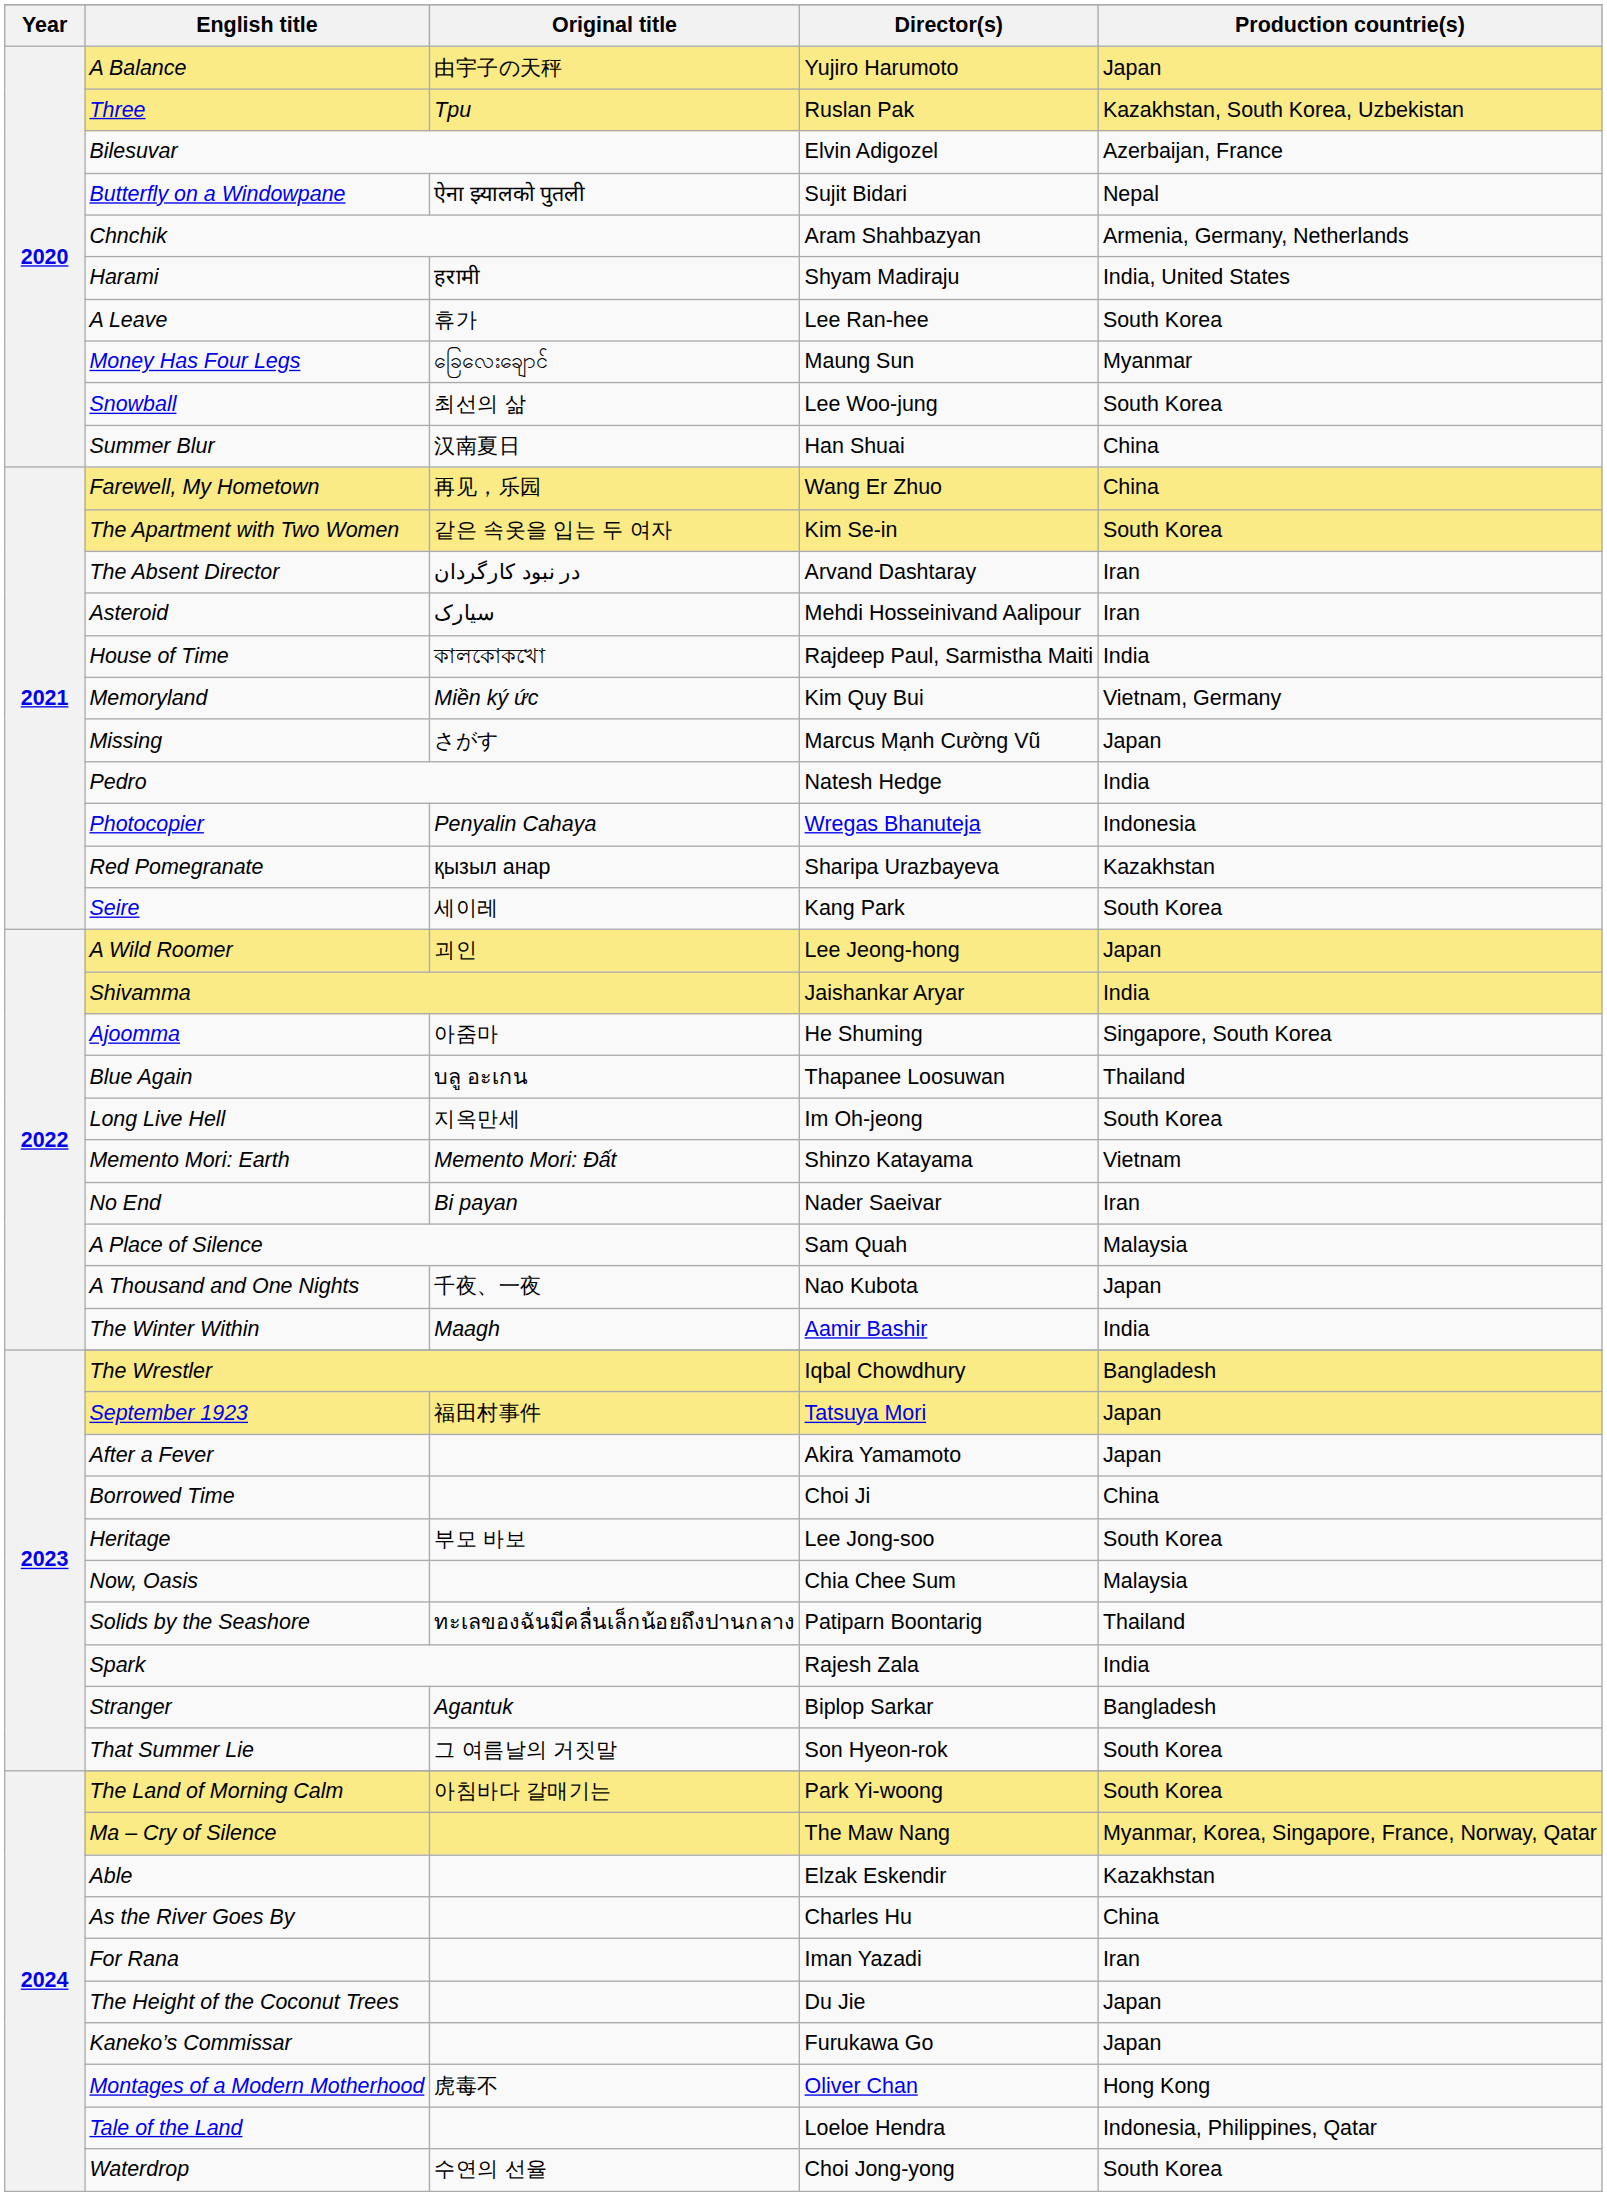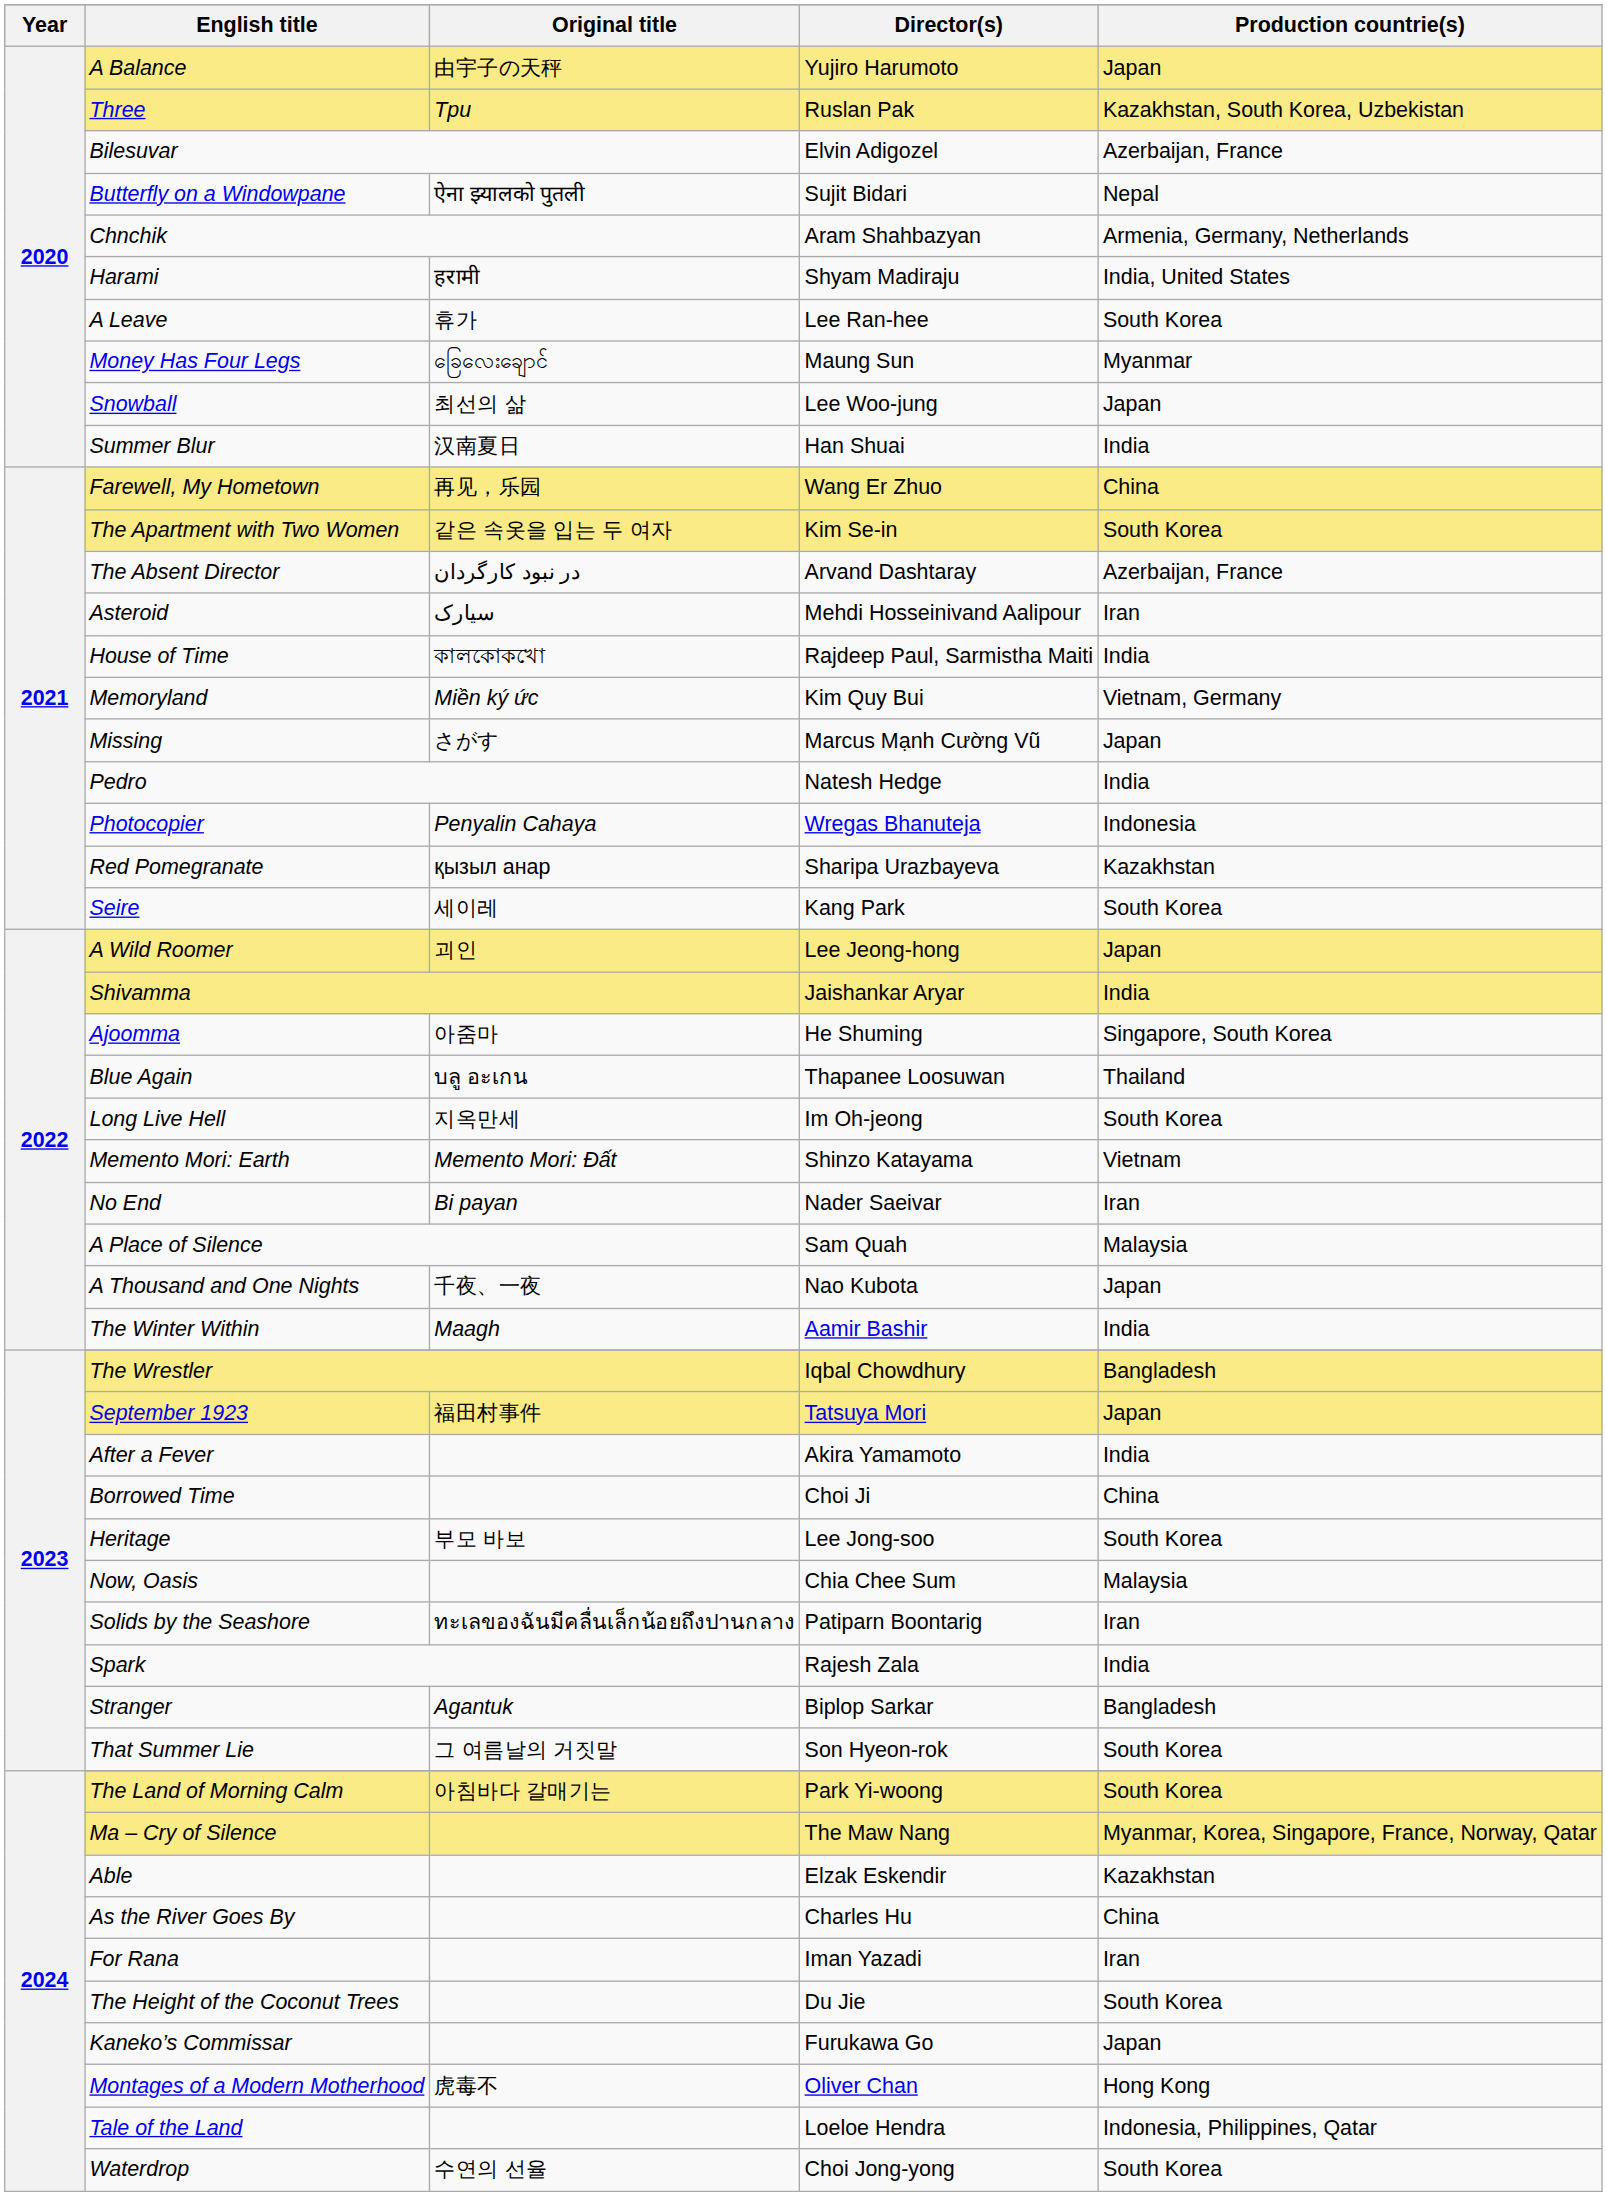 <table class="wikitable plainrowheaders" style="font-size:1.00em; line-height:1.5em;">
 <tr bgcolor="#bebebe">
 </tr>
 <tr bgcolor="#bebebe">
 <th width="5%">Year</th>
 <th>English title</th>
 <th>Original title</th>
 <th>Director(s)</th>
 <th>Production countrie(s)</th>
 </tr>
 <tr>
 <th scope="row" rowspan="10" align="center"><a href='#'>2020</a></th>
 <td bgcolor="FAEB86"><em>A Balance</em></td>
 <td bgcolor="FAEB86">由宇子の天秤</td>
 <td bgcolor="FAEB86">Yujiro Harumoto</td>
 <td bgcolor="FAEB86">Japan</td>
 </tr>
 <tr bgcolor="FAEB86">
 <td><em><a href='#'>Three</a></em></td>
 <td><em>Tpu</em></td>
 <td>Ruslan Pak</td>
 <td>Kazakhstan, South Korea, Uzbekistan</td>
 </tr>
 <tr>
 <td colspan="2"><em>Bilesuvar</em></td>
 <td>Elvin Adigozel</td>
 <td>Azerbaijan, France</td>
 </tr>
 <tr>
 <td><em><a href='#'>Butterfly on a Windowpane</a></em></td>
 <td>ऐना झ्यालको पुतली</td>
 <td>Sujit Bidari</td>
 <td>Nepal</td>
 </tr>
 <tr>
 <td colspan="2"><em>Chnchik</em></td>
 <td>Aram Shahbazyan</td>
 <td>Armenia, Germany, Netherlands</td>
 </tr>
 <tr>
 <td><em>Harami</em></td>
 <td>हरामी</td>
 <td>Shyam Madiraju</td>
 <td>India, United States</td>
 </tr>
 <tr>
 <td><em>A Leave</em></td>
 <td>휴가</td>
 <td>Lee Ran-hee</td>
 <td>South Korea</td>
 </tr>
 <tr>
 <td><em><a href='#'>Money Has Four Legs</a></em></td>
 <td>ခြေလေးချောင်</td>
 <td>Maung Sun</td>
 <td>Myanmar</td>
 </tr>
 <tr>
 <td><em><a href='#'>Snowball</a></em></td>
 <td>최선의 삶</td>
 <td>Lee Woo-jung</td>
-<td>South Korea</td>
+<td>Japan</td>
 </tr>
 <tr>
 <td><em>Summer Blur</em></td>
 <td>汉南夏日</td>
 <td>Han Shuai</td>
-<td>China</td>
+<td>India</td>
 </tr>
 <tr>
 <th scope="row" rowspan="11" align="center"><a href='#'>2021</a></th>
 <td bgcolor="FAEB86"><em>Farewell, My Hometown</em></td>
 <td bgcolor="FAEB86">再见，乐园</td>
 <td bgcolor="FAEB86">Wang Er Zhuo</td>
 <td bgcolor="FAEB86">China</td>
 </tr>
 <tr bgcolor="FAEB86">
 <td><em>The Apartment with Two Women</em></td>
 <td>같은 속옷을 입는 두 여자</td>
 <td>Kim Se-in</td>
 <td>South Korea</td>
 </tr>
 <tr>
 <td><em>The Absent Director</em></td>
 <td>در نبود کارگردان</td>
 <td>Arvand Dashtaray</td>
-<td>Iran</td>
+<td>Azerbaijan, France</td>
 </tr>
 <tr>
 <td><em>Asteroid</em></td>
 <td>سیارک</td>
 <td>Mehdi Hosseinivand Aalipour</td>
 <td>Iran</td>
 </tr>
 <tr>
 <td><em>House of Time</em></td>
 <td>কালকোকখো</td>
 <td>Rajdeep Paul, Sarmistha Maiti</td>
 <td>India</td>
 </tr>
 <tr>
 <td><em>Memoryland</em></td>
 <td><em>Miền ký ức</em></td>
 <td>Kim Quy Bui</td>
 <td>Vietnam, Germany</td>
 </tr>
 <tr>
 <td><em>Missing</em></td>
 <td>さがす</td>
 <td>Marcus Mạnh Cường Vũ</td>
 <td>Japan</td>
 </tr>
 <tr>
 <td colspan="2"><em>Pedro</em></td>
 <td>Natesh Hedge</td>
 <td>India</td>
 </tr>
 <tr>
 <td><em><a href='#'>Photocopier</a></em></td>
 <td><em>Penyalin Cahaya</em></td>
 <td><a href='#'>Wregas Bhanuteja</a></td>
 <td>Indonesia</td>
 </tr>
 <tr>
 <td><em>Red Pomegranate</em></td>
 <td>қызыл анар</td>
 <td>Sharipa Urazbayeva</td>
 <td>Kazakhstan</td>
 </tr>
 <tr>
 <td><em><a href='#'>Seire</a></em></td>
 <td>세이레</td>
 <td>Kang Park</td>
 <td>South Korea</td>
 </tr>
 <tr>
 <th scope="row" rowspan="10" align="center"><a href='#'>2022</a></th>
 <td bgcolor="FAEB86"><em>A Wild Roomer</em></td>
 <td bgcolor="FAEB86">괴인</td>
 <td bgcolor="FAEB86">Lee Jeong-hong</td>
 <td bgcolor="FAEB86">Japan</td>
 </tr>
 <tr bgcolor="FAEB86">
 <td colspan="2"><em>Shivamma</em></td>
 <td>Jaishankar Aryar</td>
 <td>India</td>
 </tr>
 <tr>
 <td><em><a href='#'>Ajoomma</a></em></td>
 <td>아줌마</td>
 <td>He Shuming</td>
 <td>Singapore, South Korea</td>
 </tr>
 <tr>
 <td><em>Blue Again</em></td>
 <td>บลู อะเกน</td>
 <td>Thapanee Loosuwan</td>
 <td>Thailand</td>
 </tr>
 <tr>
 <td><em>Long Live Hell</em></td>
 <td>지옥만세</td>
 <td>Im Oh-jeong</td>
 <td>South Korea</td>
 </tr>
 <tr>
 <td><em>Memento Mori: Earth</em></td>
 <td><em>Memento Mori: Đất</em></td>
 <td>Shinzo Katayama</td>
 <td>Vietnam</td>
 </tr>
 <tr>
 <td><em>No End</em></td>
 <td><em>Bi payan</em></td>
 <td>Nader Saeivar</td>
 <td>Iran</td>
 </tr>
 <tr>
 <td colspan="2"><em>A Place of Silence</em></td>
 <td>Sam Quah</td>
 <td>Malaysia</td>
 </tr>
 <tr>
 <td><em>A Thousand and One Nights</em></td>
 <td>千夜、一夜</td>
 <td>Nao Kubota</td>
 <td>Japan</td>
 </tr>
 <tr>
 <td><em>The Winter Within</em></td>
 <td><em>Maagh</em></td>
 <td><a href='#'>Aamir Bashir</a></td>
 <td>India</td>
 </tr>
 <tr>
 <th scope="row" rowspan="11" align="center"><a href='#'>2023</a></th>
 </tr>
 <tr bgcolor="FAEB86">
 <td colspan=2><em>The Wrestler</em></td>
 <td>Iqbal Chowdhury</td>
 <td>Bangladesh</td>
 </tr>
 <tr bgcolor="FAEB86">
 <td><em><a href='#'>September 1923</a></em></td>
 <td>福田村事件</td>
 <td><a href='#'>Tatsuya Mori</a></td>
 <td>Japan</td>
 </tr>
 <tr>
 <td><em>After a Fever</em></td>
 <td></td>
 <td>Akira Yamamoto</td>
-<td>Japan</td>
+<td>India</td>
 </tr>
 <tr>
 <td><em>Borrowed Time</em></td>
 <td></td>
 <td>Choi Ji</td>
 <td>China</td>
 </tr>
 <tr>
 <td><em>Heritage</em></td>
 <td>부모 바보</td>
 <td>Lee Jong-soo</td>
 <td>South Korea</td>
 </tr>
 <tr>
 <td><em>Now, Oasis</em></td>
 <td></td>
 <td>Chia Chee Sum</td>
 <td>Malaysia</td>
 </tr>
 <tr>
 <td><em>Solids by the Seashore</em></td>
 <td>ทะเลของฉันมีคลื่นเล็กน้อยถึงปานกลาง</td>
 <td>Patiparn Boontarig</td>
-<td>Thailand</td>
+<td>Iran</td>
 </tr>
 <tr>
 <td colspan=2><em>Spark</em></td>
 <td>Rajesh Zala</td>
 <td>India</td>
 </tr>
 <tr>
 <td><em>Stranger</em></td>
 <td><em>Agantuk</em></td>
 <td>Biplop Sarkar</td>
 <td>Bangladesh</td>
 </tr>
 <tr>
 <td><em>That Summer Lie</em></td>
 <td>그 여름날의 거짓말</td>
 <td>Son Hyeon-rok</td>
 <td>South Korea</td>
 </tr>
 <tr>
 <th scope="row" rowspan="11" align="center"><a href='#'>2024</a></th>
 </tr>
 <tr bgcolor="FAEB86">
 <td><em>The Land of Morning Calm</em></td>
 <td>아침바다 갈매기는</td>
 <td>Park Yi-woong</td>
 <td>South Korea</td>
 </tr>
 <tr bgcolor="FAEB86">
 <td><em>Ma – Cry of Silence</em></td>
 <td></td>
 <td>The Maw Nang</td>
 <td>Myanmar, Korea, Singapore, France, Norway, Qatar</td>
 </tr>
 <tr>
 <td><em>Able</em></td>
 <td></td>
 <td>Elzak Eskendir</td>
 <td>Kazakhstan</td>
 </tr>
 <tr>
 <td><em>As the River Goes By</em></td>
 <td></td>
 <td>Charles Hu</td>
 <td>China</td>
 </tr>
 <tr>
 <td><em>For Rana</em></td>
 <td></td>
 <td>Iman Yazadi</td>
 <td>Iran</td>
 </tr>
 <tr>
 <td><em>The Height of the Coconut Trees</em></td>
 <td></td>
 <td>Du Jie</td>
-<td>Japan</td>
+<td>South Korea</td>
 </tr>
 <tr>
 <td><em>Kaneko’s Commissar</em></td>
 <td></td>
 <td>Furukawa Go</td>
 <td>Japan</td>
 </tr>
 <tr>
 <td><em><a href='#'>Montages of a Modern Motherhood</a></em></td>
 <td>虎毒不</td>
 <td><a href='#'>Oliver Chan</a></td>
 <td>Hong Kong</td>
 </tr>
 <tr>
 <td><em><a href='#'>Tale of the Land</a></em></td>
 <td></td>
 <td>Loeloe Hendra</td>
 <td>Indonesia, Philippines, Qatar</td>
 </tr>
 <tr>
 <td><em>Waterdrop</em></td>
 <td>수연의 선율</td>
 <td>Choi Jong-yong</td>
 <td>South Korea</td>
 </tr>
 <tr>
 </tr>
 </table>
